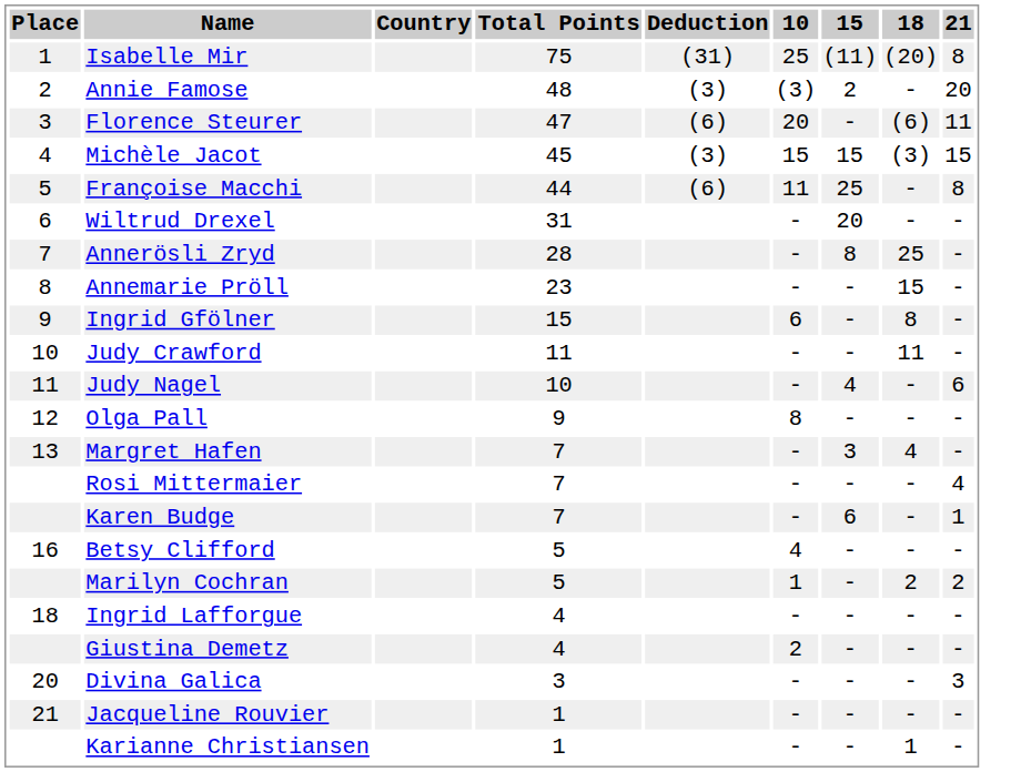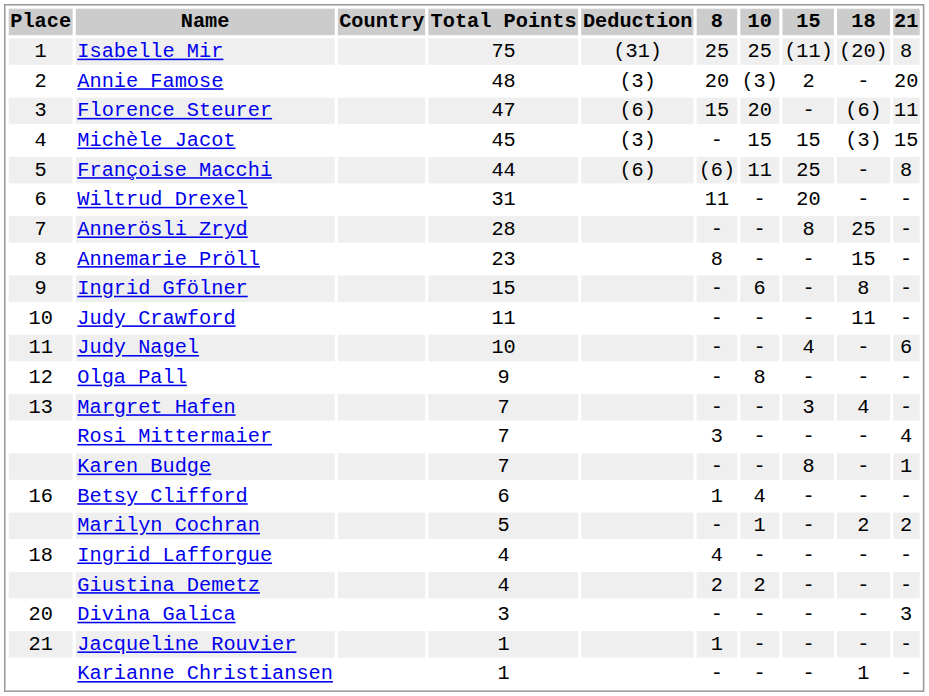 <table border="0" style="border: 1px solid #999; background-color:#FFFFFF; text-align:center">
 <tr align="center" bgcolor="#CCCCCC">
 <th>Place</th>
 <th>Name</th>
 <th>Country</th>
 <th>Total Points</th>
 <th>Deduction</th>
+<th>8</th>
 <th>10</th>
 <th>15</th>
 <th>18</th>
 <th>21</th>
 </tr>
 <tr bgcolor="#EFEFEF">
 <td>1</td>
 <td align="left"><a href='#'>Isabelle Mir</a></td>
 <td align="left"></td>
 <td>75</td>
 <td>(31)</td>
 <td>25</td>
+<td>25</td>
 <td>(11)</td>
 <td>(20)</td>
 <td>8</td>
 </tr>
 <tr>
 <td>2</td>
 <td align="left"><a href='#'>Annie Famose</a></td>
 <td align="left"></td>
 <td>48</td>
 <td>(3)</td>
+<td>20</td>
 <td>(3)</td>
 <td>2</td>
 <td>-</td>
 <td>20</td>
 </tr>
 <tr bgcolor="#EFEFEF">
 <td>3</td>
 <td align="left"><a href='#'>Florence Steurer</a></td>
 <td align="left"></td>
 <td>47</td>
 <td>(6)</td>
+<td>15</td>
 <td>20</td>
 <td>-</td>
 <td>(6)</td>
 <td>11</td>
 </tr>
 <tr>
 <td>4</td>
 <td align="left"><a href='#'>Michèle Jacot</a></td>
 <td align="left"></td>
 <td>45</td>
 <td>(3)</td>
+<td>-</td>
 <td>15</td>
 <td>15</td>
 <td>(3)</td>
 <td>15</td>
 </tr>
 <tr bgcolor="#EFEFEF">
 <td>5</td>
 <td align="left"><a href='#'>Françoise Macchi</a></td>
 <td align="left"></td>
 <td>44</td>
+<td>(6)</td>
 <td>(6)</td>
 <td>11</td>
 <td>25</td>
 <td>-</td>
 <td>8</td>
 </tr>
 <tr>
 <td>6</td>
 <td align="left"><a href='#'>Wiltrud Drexel</a></td>
 <td align="left"></td>
 <td>31</td>
 <td></td>
+<td>11</td>
 <td>-</td>
 <td>20</td>
 <td>-</td>
 <td>-</td>
 </tr>
 <tr bgcolor="#EFEFEF">
 <td>7</td>
 <td align="left"><a href='#'>Annerösli Zryd</a></td>
 <td align="left"></td>
 <td>28</td>
 <td></td>
 <td>-</td>
+<td>-</td>
 <td>8</td>
 <td>25</td>
 <td>-</td>
 </tr>
 <tr>
 <td>8</td>
 <td align="left"><a href='#'>Annemarie Pröll</a></td>
 <td align="left"></td>
 <td>23</td>
 <td></td>
+<td>8</td>
 <td>-</td>
 <td>-</td>
 <td>15</td>
 <td>-</td>
 </tr>
 <tr bgcolor="#EFEFEF">
 <td>9</td>
 <td align="left"><a href='#'>Ingrid Gfölner</a></td>
 <td align="left"></td>
 <td>15</td>
 <td></td>
+<td>-</td>
 <td>6</td>
 <td>-</td>
 <td>8</td>
 <td>-</td>
 </tr>
 <tr>
 <td>10</td>
 <td align="left"><a href='#'>Judy Crawford</a></td>
 <td align="left"></td>
 <td>11</td>
 <td></td>
 <td>-</td>
 <td>-</td>
+<td>-</td>
 <td>11</td>
 <td>-</td>
 </tr>
 <tr bgcolor="#EFEFEF">
 <td>11</td>
 <td align="left"><a href='#'>Judy Nagel</a></td>
 <td align="left"></td>
 <td>10</td>
 <td></td>
+<td>-</td>
 <td>-</td>
 <td>4</td>
 <td>-</td>
 <td>6</td>
 </tr>
 <tr>
 <td>12</td>
 <td align="left"><a href='#'>Olga Pall</a></td>
 <td align="left"></td>
 <td>9</td>
 <td></td>
+<td>-</td>
 <td>8</td>
 <td>-</td>
 <td>-</td>
 <td>-</td>
 </tr>
 <tr bgcolor="#EFEFEF">
 <td>13</td>
 <td align="left"><a href='#'>Margret Hafen</a></td>
 <td align="left"></td>
 <td>7</td>
 <td></td>
 <td>-</td>
+<td>-</td>
 <td>3</td>
 <td>4</td>
 <td>-</td>
 </tr>
 <tr>
 <td></td>
 <td align="left"><a href='#'>Rosi Mittermaier</a></td>
 <td align="left"></td>
 <td>7</td>
 <td></td>
+<td>3</td>
 <td>-</td>
 <td>-</td>
 <td>-</td>
 <td>4</td>
 </tr>
 <tr bgcolor="#EFEFEF">
 <td></td>
 <td align="left"><a href='#'>Karen Budge</a></td>
 <td align="left"></td>
 <td>7</td>
 <td></td>
 <td>-</td>
-<td>6</td>
+<td>-</td>
+<td>8</td>
 <td>-</td>
 <td>1</td>
 </tr>
 <tr>
 <td>16</td>
 <td align="left"><a href='#'>Betsy Clifford</a></td>
 <td align="left"></td>
-<td>5</td>
+<td>6</td>
 <td></td>
+<td>1</td>
 <td>4</td>
 <td>-</td>
 <td>-</td>
 <td>-</td>
 </tr>
 <tr bgcolor="#EFEFEF">
 <td></td>
 <td align="left"><a href='#'>Marilyn Cochran</a></td>
 <td align="left"></td>
 <td>5</td>
 <td></td>
+<td>-</td>
 <td>1</td>
 <td>-</td>
 <td>2</td>
 <td>2</td>
 </tr>
 <tr>
 <td>18</td>
 <td align="left"><a href='#'>Ingrid Lafforgue</a></td>
 <td align="left"></td>
 <td>4</td>
 <td></td>
+<td>4</td>
 <td>-</td>
 <td>-</td>
 <td>-</td>
 <td>-</td>
 </tr>
 <tr bgcolor="#EFEFEF">
 <td></td>
 <td align="left"><a href='#'>Giustina Demetz</a></td>
 <td align="left"></td>
 <td>4</td>
 <td></td>
+<td>2</td>
 <td>2</td>
 <td>-</td>
 <td>-</td>
 <td>-</td>
 </tr>
 <tr>
 <td>20</td>
 <td align="left"><a href='#'>Divina Galica</a></td>
 <td align="left"></td>
 <td>3</td>
 <td></td>
 <td>-</td>
 <td>-</td>
 <td>-</td>
+<td>-</td>
 <td>3</td>
 </tr>
 <tr bgcolor="#EFEFEF">
 <td>21</td>
 <td align="left"><a href='#'>Jacqueline Rouvier</a></td>
 <td align="left"></td>
 <td>1</td>
 <td></td>
+<td>1</td>
 <td>-</td>
 <td>-</td>
 <td>-</td>
 <td>-</td>
 </tr>
 <tr>
 <td></td>
 <td align="left"><a href='#'>Karianne Christiansen</a></td>
 <td align="left"></td>
 <td>1</td>
 <td></td>
 <td>-</td>
 <td>-</td>
+<td>-</td>
 <td>1</td>
 <td>-</td>
 </tr>
 </table>
